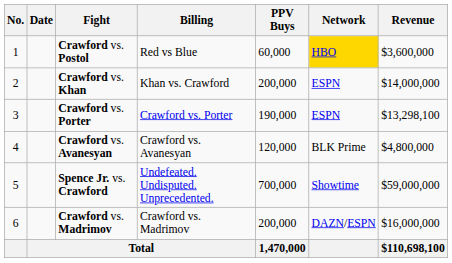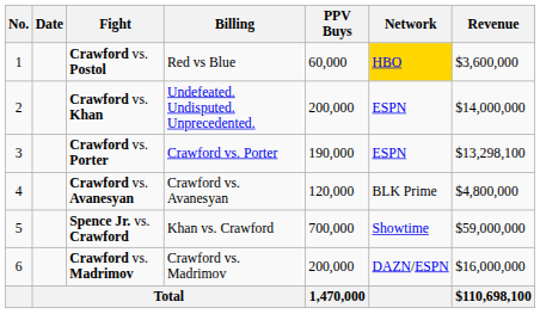 <table class="wikitable">
 <tr>
 <th>No.</th>
 <th>Date</th>
 <th>Fight</th>
 <th>Billing</th>
 <th>PPV Buys</th>
 <th>Network</th>
 <th>Revenue</th>
 </tr>
 <tr>
 <td align=center>1</td>
 <td></td>
 <td><strong>Crawford</strong> vs. <strong>Postol</strong></td>
 <td>Red vs Blue</td>
 <td>60,000</td>
 <td style="background: gold;"><a href='#'>HBO</a></td>
 <td>$3,600,000</td>
 </tr>
 <tr>
 <td align=center>2</td>
 <td></td>
 <td><strong>Crawford</strong> vs. <strong>Khan</strong></td>
-<td>Khan vs. Crawford</td>
+<td><a href='#'>Undefeated. Undisputed. Unprecedented.</a></td>
 <td>200,000</td>
 <td><a href='#'>ESPN</a></td>
 <td>$14,000,000</td>
 </tr>
 <tr>
 <td align=center>3</td>
 <td></td>
 <td><strong>Crawford</strong> vs. <strong>Porter</strong></td>
 <td><a href='#'>Crawford vs. Porter</a></td>
 <td>190,000</td>
 <td><a href='#'>ESPN</a></td>
 <td>$13,298,100</td>
 </tr>
 <tr>
 <td align=center>4</td>
 <td></td>
 <td><strong>Crawford</strong> vs. <strong>Avanesyan</strong></td>
 <td>Crawford vs. Avanesyan</td>
 <td>120,000</td>
 <td>BLK Prime</td>
 <td>$4,800,000</td>
 </tr>
 <tr>
 <td align=center>5</td>
 <td></td>
 <td><strong>Spence Jr.</strong> vs. <strong>Crawford</strong></td>
-<td><a href='#'>Undefeated. Undisputed. Unprecedented.</a></td>
+<td>Khan vs. Crawford</td>
 <td>700,000</td>
 <td><a href='#'>Showtime</a></td>
 <td>$59,000,000</td>
 </tr>
 <tr>
 <td align=center>6</td>
 <td></td>
 <td><strong>Crawford</strong> vs. <strong>Madrimov</strong></td>
 <td>Crawford vs. Madrimov</td>
 <td>200,000</td>
 <td><a href='#'>DAZN</a>/<a href='#'>ESPN</a></td>
 <td>$16,000,000</td>
 </tr>
 <tr>
 <th></th>
 <th colspan="3">Total</th>
 <th>1,470,000</th>
 <th></th>
 <th>$110,698,100</th>
 </tr>
 </table>
